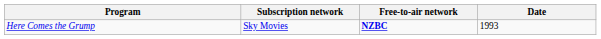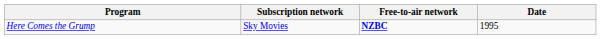 <table class="wikitable sortable" width="100%" style="font-size:87%;">
 <tr bgcolor="#efefef">
 <th width=40%>Program</th>
 <th width=20%>Subscription network</th>
 <th width=20%>Free-to-air network</th>
 <th width=20%>Date</th>
 </tr>
 <tr>
 <td> <em><a href='#'>Here Comes the Grump</a></em></td>
 <td><a href='#'>Sky Movies</a></td>
 <td><strong><a href='#'>NZBC</a></strong></td>
-<td>1993</td>
+<td>1995</td>
 </tr>
 </table>
